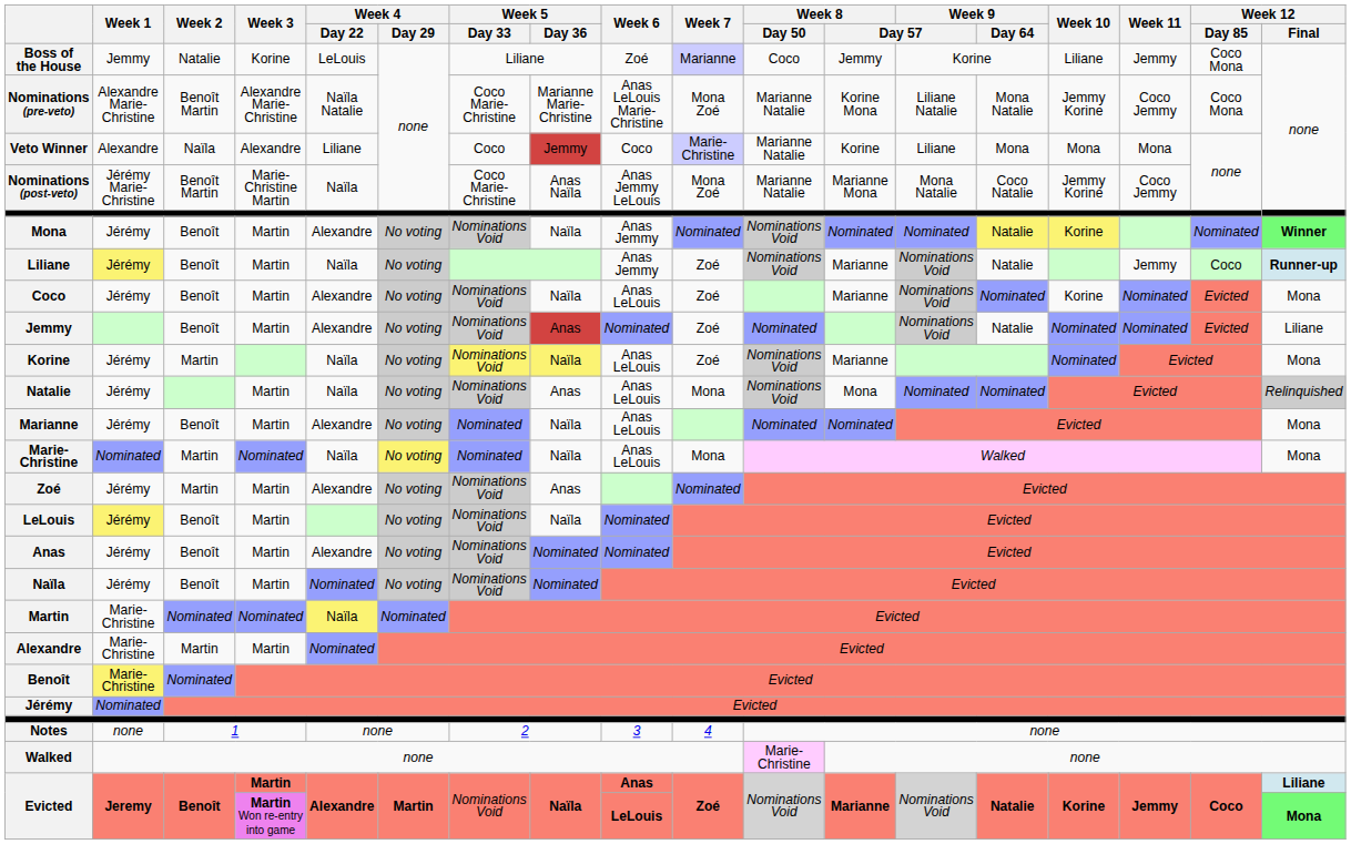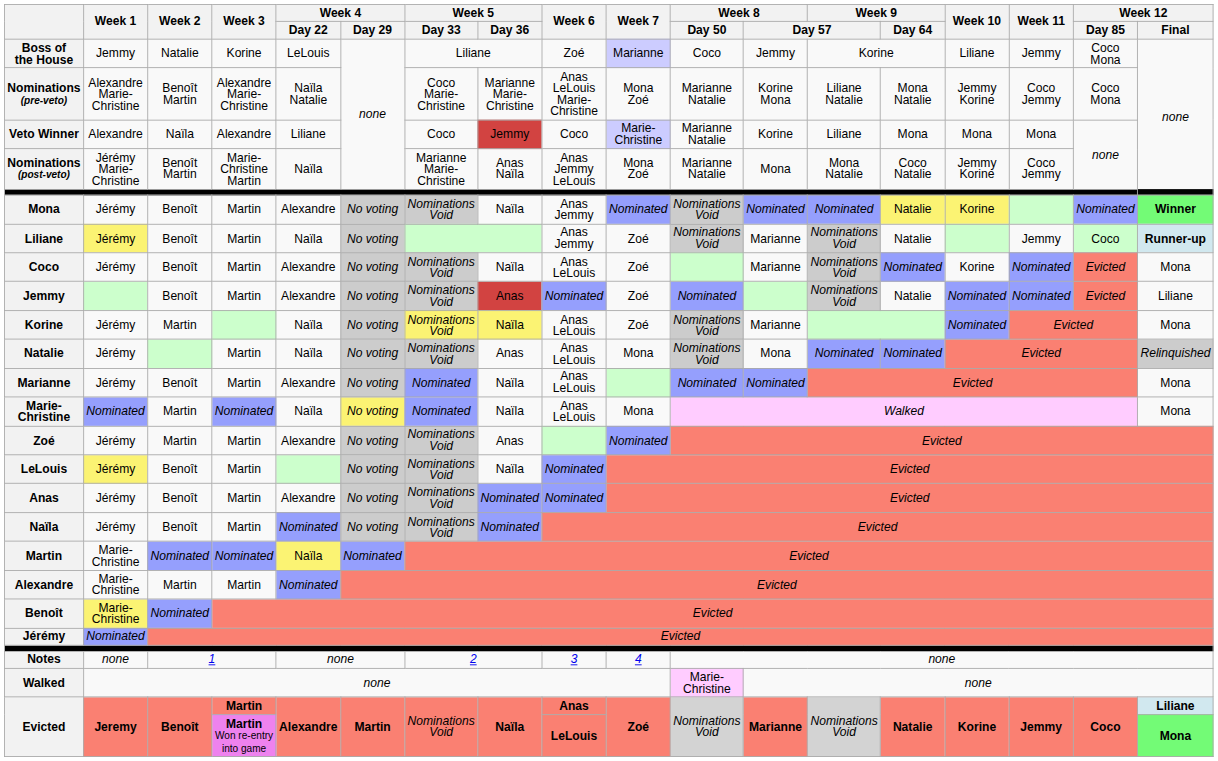 <table class="wikitable" style="text-align:center; font-size:85%; line-height:13px;">
 <tr>
 <th rowspan="2" style="width:5%"></th>
 <th rowspan="2" style="width:5%">Week 1</th>
 <th rowspan="2" style="width:5%">Week 2</th>
 <th rowspan="2" style="width:5%">Week 3</th>
 <th colspan="2" style="width:5%">Week 4</th>
 <th colspan="2" style="width:5%">Week 5</th>
 <th rowspan="2" style="width:5%">Week 6</th>
 <th rowspan="2" style="width:5%">Week 7</th>
 <th colspan="2" style="width:5%">Week 8</th>
 <th colspan="2">Week 9</th>
 <th rowspan="2" style="width:5%">Week 10</th>
 <th rowspan="2" style="width:5%">Week 11</th>
 <th colspan="2" style="width:5%">Week 12</th>
 </tr>
 <tr>
 <th>Day 22</th>
 <th>Day 29</th>
 <th>Day 33</th>
 <th>Day 36</th>
 <th>Day 50</th>
 <th colspan="2">Day 57</th>
 <th>Day 64</th>
 <th style="width:5%">Day 85</th>
 <th style="width:5%">Final</th>
 </tr>
 <tr>
 <th>Boss of<br>the House</th>
 <td>Jemmy</td>
 <td>Natalie</td>
 <td>Korine</td>
 <td>LeLouis</td>
 <td rowspan="4"><em>none</em></td>
 <td colspan="2">Liliane</td>
 <td>Zoé</td>
 <td style="background:#ccf">Marianne</td>
 <td>Coco</td>
 <td>Jemmy</td>
 <td colspan="2">Korine</td>
 <td>Liliane</td>
 <td>Jemmy</td>
 <td>Coco<br>Mona</td>
 <td rowspan="5"><em>none</em></td>
 </tr>
 <tr>
 <th>Nominations<br><small><em>(pre-veto)</em></small></th>
 <td>Alexandre<br>Marie-Christine</td>
 <td>Benoît<br>Martin</td>
 <td>Alexandre<br>Marie-Christine</td>
 <td>Naïla<br>Natalie</td>
 <td>Coco<br>Marie-Christine</td>
 <td>Marianne<br>Marie-Christine</td>
 <td>Anas<br>LeLouis<br>Marie-Christine</td>
 <td>Mona<br>Zoé</td>
 <td>Marianne<br>Natalie</td>
 <td>Korine<br>Mona</td>
 <td>Liliane<br>Natalie</td>
 <td>Mona<br>Natalie</td>
 <td>Jemmy<br>Korine</td>
 <td>Coco<br>Jemmy</td>
 <td>Coco<br>Mona</td>
 </tr>
 <tr>
 <th>Veto Winner</th>
 <td>Alexandre</td>
 <td>Naïla</td>
 <td>Alexandre</td>
 <td>Liliane</td>
 <td>Coco</td>
 <td style="background:#d24341">Jemmy</td>
 <td>Coco</td>
 <td style="background:#ccf">Marie-Christine</td>
 <td>Marianne<br>Natalie</td>
 <td>Korine</td>
 <td>Liliane</td>
 <td>Mona</td>
 <td>Mona</td>
 <td>Mona</td>
 <td rowspan="2"><em>none</em></td>
 </tr>
 <tr>
 <th>Nominations<br><small><em>(post-veto)</em></small></th>
 <td>Jérémy<br>Marie-Christine</td>
 <td>Benoît<br>Martin</td>
 <td>Marie-Christine<br>Martin</td>
 <td>Naïla</td>
-<td>Coco<br>Marie-Christine</td>
+<td>Marianne<br>Marie-Christine</td>
 <td>Anas<br>Naïla</td>
 <td>Anas<br>Jemmy<br>LeLouis</td>
 <td>Mona<br>Zoé</td>
 <td>Marianne<br>Natalie</td>
-<td>Marianne<br>Mona</td>
+<td>Mona</td>
 <td>Mona<br>Natalie</td>
 <td>Coco<br>Natalie</td>
 <td>Jemmy<br>Korine</td>
 <td>Coco<br>Jemmy</td>
 </tr>
 <tr>
 <th colspan="18" style="background:#000"></th>
 </tr>
 <tr>
 <th><strong>Mona</strong></th>
 <td>Jérémy</td>
 <td>Benoît</td>
 <td>Martin</td>
 <td>Alexandre</td>
 <td style="background:#ccc"><em>No voting</em></td>
 <td style="background:#ccc"><em>Nominations Void</em></td>
 <td>Naïla</td>
 <td>Anas<br>Jemmy</td>
 <td style="background:#959ffd"><em>Nominated</em></td>
 <td style="background:#ccc"><em>Nominations Void</em></td>
 <td style="background:#959ffd"><em>Nominated</em></td>
 <td style="background:#959ffd"><em>Nominated</em></td>
 <td style="background:#FBF373">Natalie</td>
 <td style="background:#FBF373">Korine</td>
 <td style="background:#cfc"><em><br></em></td>
 <td style="background:#959ffd"><em>Nominated</em></td>
 <td style="background:#73FB76"><strong>Winner</strong><br></td>
 </tr>
 <tr>
 <th><strong>Liliane</strong></th>
 <td style="background:#FBF373">Jérémy</td>
 <td>Benoît</td>
 <td>Martin</td>
 <td>Naïla</td>
 <td style="background:#ccc"><em>No voting</em></td>
 <td colspan="2" style="background:#cfc"><em><br></em></td>
 <td>Anas<br>Jemmy</td>
 <td>Zoé</td>
 <td style="background:#ccc"><em>Nominations Void</em></td>
 <td>Marianne</td>
 <td style="background:#ccc"><em>Nominations Void</em></td>
 <td>Natalie</td>
 <td style="background:#cfc"><em><br></em></td>
 <td>Jemmy</td>
 <td style="background:#cfc">Coco</td>
 <td style="background:#D1E8EF"><strong>Runner-up</strong><br></td>
 </tr>
 <tr>
 <th><strong>Coco</strong></th>
 <td>Jérémy</td>
 <td>Benoît</td>
 <td>Martin</td>
 <td>Alexandre</td>
 <td style="background:#ccc"><em>No voting</em></td>
 <td style="background:#ccc"><em>Nominations Void</em></td>
 <td>Naïla</td>
 <td>Anas<br>LeLouis</td>
 <td>Zoé</td>
 <td style="background:#cfc"><em><br></em></td>
 <td>Marianne</td>
 <td style="background:#ccc"><em>Nominations Void</em></td>
 <td style="background:#959ffd"><em>Nominated</em></td>
 <td>Korine</td>
 <td style="background:#959ffd"><em>Nominated</em></td>
 <td style="background:salmon"><em>Evicted</em><br></td>
 <td>Mona</td>
 </tr>
 <tr>
 <th><strong>Jemmy</strong></th>
 <td style="background:#cfc"><em><br></em></td>
 <td>Benoît</td>
 <td>Martin</td>
 <td>Alexandre</td>
 <td style="background:#ccc"><em>No voting</em></td>
 <td style="background:#ccc"><em>Nominations Void</em></td>
 <td style="background:#d24341">Anas</td>
 <td style="background:#959ffd"><em>Nominated</em></td>
 <td>Zoé</td>
 <td style="background:#959ffd"><em>Nominated</em></td>
 <td style="background:#cfc"><em><br></em></td>
 <td style="background:#ccc"><em>Nominations Void</em></td>
 <td>Natalie</td>
 <td style="background:#959ffd"><em>Nominated</em></td>
 <td style="background:#959ffd"><em>Nominated</em></td>
 <td style="background:salmon"><em>Evicted</em><br></td>
 <td>Liliane</td>
 </tr>
 <tr>
 <th><strong>Korine</strong></th>
 <td>Jérémy</td>
 <td>Martin</td>
 <td style="background:#cfc"><em><br></em></td>
 <td>Naïla</td>
 <td style="background:#ccc"><em>No voting</em></td>
 <td style="background:#FBF373"><em>Nominations Void</em></td>
 <td style="background:#FBF373">Naïla</td>
 <td>Anas<br>LeLouis</td>
 <td>Zoé</td>
 <td style="background:#ccc"><em>Nominations Void</em></td>
 <td>Marianne</td>
 <td colspan="2" style="background:#cfc"><em><br></em></td>
 <td style="background:#959ffd"><em>Nominated</em></td>
 <td colspan="2" style="background:salmon"><em>Evicted</em><br></td>
 <td>Mona</td>
 </tr>
 <tr>
 <th><strong>Natalie</strong></th>
 <td>Jérémy</td>
 <td style="background:#cfc"><em><br></em></td>
 <td>Martin</td>
 <td>Naïla</td>
 <td style="background:#ccc"><em>No voting</em></td>
 <td style="background:#ccc"><em>Nominations Void</em></td>
 <td>Anas</td>
 <td>Anas<br>LeLouis</td>
 <td>Mona</td>
 <td style="background:#ccc"><em>Nominations Void</em></td>
 <td>Mona</td>
 <td style="background:#959ffd"><em>Nominated</em></td>
 <td style="background:#959ffd"><em>Nominated</em></td>
 <td colspan="3" style="background:salmon"><em>Evicted</em><br></td>
 <td style="background:#ccc"><em>Relinquished</em></td>
 </tr>
 <tr>
 <th><strong>Marianne</strong></th>
 <td>Jérémy</td>
 <td>Benoît</td>
 <td>Martin</td>
 <td>Alexandre</td>
 <td style="background:#ccc"><em>No voting</em></td>
 <td style="background:#959ffd"><em>Nominated</em></td>
 <td>Naïla</td>
 <td>Anas<br>LeLouis</td>
 <td style="background:#cfc"><em><br></em></td>
 <td style="background:#959ffd"><em>Nominated</em></td>
 <td style="background:#959ffd"><em>Nominated</em></td>
 <td colspan="5" style="background:salmon"><em>Evicted</em><br></td>
 <td>Mona</td>
 </tr>
 <tr>
 <th><strong>Marie-Christine</strong></th>
 <td style="background:#959ffd"><em>Nominated</em></td>
 <td>Martin</td>
 <td style="background:#959ffd"><em>Nominated</em></td>
 <td>Naïla</td>
 <td style="background:#FBF373"><em>No voting</em></td>
 <td style="background:#959ffd"><em>Nominated</em></td>
 <td>Naïla</td>
 <td>Anas<br>LeLouis</td>
 <td>Mona</td>
 <td colspan="7" style="background:#fcf"><em>Walked</em><br></td>
 <td>Mona</td>
 </tr>
 <tr>
 <th><strong>Zoé</strong></th>
 <td>Jérémy</td>
 <td>Martin</td>
 <td>Martin</td>
 <td>Alexandre</td>
 <td style="background:#ccc"><em>No voting</em></td>
 <td style="background:#ccc"><em>Nominations Void</em></td>
 <td>Anas</td>
 <td style="background:#cfc"><em><br></em></td>
 <td style="background:#959ffd"><em>Nominated</em></td>
 <td colspan="8" style="background:salmon"><em>Evicted</em><br></td>
 </tr>
 <tr>
 <th><strong>LeLouis</strong></th>
 <td style="background:#FBF373">Jérémy</td>
 <td>Benoît</td>
 <td>Martin</td>
 <td style="background:#cfc"><em><br></em></td>
 <td style="background:#ccc"><em>No voting</em></td>
 <td style="background:#ccc"><em>Nominations Void</em></td>
 <td>Naïla</td>
 <td style="background:#959ffd"><em>Nominated</em></td>
 <td colspan="9" style="background:salmon"><em>Evicted</em><br></td>
 </tr>
 <tr>
 <th><strong>Anas</strong></th>
 <td>Jérémy</td>
 <td>Benoît</td>
 <td>Martin</td>
 <td>Alexandre</td>
 <td style="background:#ccc"><em>No voting</em></td>
 <td style="background:#ccc"><em>Nominations Void</em></td>
 <td style="background:#959ffd"><em>Nominated</em></td>
 <td style="background:#959ffd"><em>Nominated</em></td>
 <td colspan="9" style="background:salmon"><em>Evicted</em><br></td>
 </tr>
 <tr>
 <th><strong>Naïla</strong></th>
 <td>Jérémy</td>
 <td>Benoît</td>
 <td>Martin</td>
 <td style="background:#959ffd"><em>Nominated</em></td>
 <td style="background:#ccc"><em>No voting</em></td>
 <td style="background:#ccc"><em>Nominations Void</em></td>
 <td style="background:#959ffd"><em>Nominated</em></td>
 <td colspan="10" style="background:salmon"><em>Evicted</em><br></td>
 </tr>
 <tr>
 <th><strong>Martin</strong></th>
 <td>Marie-Christine</td>
 <td style="background:#959ffd"><em>Nominated</em></td>
 <td style="background:#959ffd"><em>Nominated</em></td>
 <td style="background:#FBF373">Naïla</td>
 <td style="background:#959ffd"><em>Nominated</em></td>
 <td colspan="12" style="background:salmon"><em>Evicted</em><br></td>
 </tr>
 <tr>
 <th><strong>Alexandre</strong></th>
 <td>Marie-Christine</td>
 <td>Martin</td>
 <td>Martin</td>
 <td style="background:#959ffd"><em>Nominated</em></td>
 <td colspan="13" style="background:salmon"><em>Evicted</em><br></td>
 </tr>
 <tr>
 <th><strong>Benoît</strong></th>
 <td style="background:#FBF373">Marie-Christine</td>
 <td style="background:#959ffd"><em>Nominated</em></td>
 <td colspan="15" style="background:salmon"><em>Evicted</em><br></td>
 </tr>
 <tr>
 <th><strong>Jérémy</strong></th>
 <td style="background:#959ffd"><em>Nominated</em></td>
 <td colspan="16" style="background:salmon"><em>Evicted</em><br></td>
 </tr>
 <tr>
 <th colspan="18" style="background:#000"></th>
 </tr>
 <tr>
 <th>Notes</th>
 <td><em>none</em></td>
 <td colspan="2"><em><a href='#'>1</a></em></td>
 <td colspan="2"><em>none</em></td>
 <td colspan="2"><em><a href='#'>2</a></em></td>
 <td><em><a href='#'>3</a></em></td>
 <td><em><a href='#'>4</a></em></td>
 <td colspan="8"><em>none</em></td>
 </tr>
 <tr>
 <th>Walked</th>
 <td colspan="9"><em>none</em></td>
 <td style="background:#fcf">Marie-Christine</td>
 <td colspan="7"><em>none</em></td>
 </tr>
 <tr>
 <th rowspan="2">Evicted</th>
 <td rowspan="2" style="background:salmon"><strong>Jeremy</strong><br></td>
 <td rowspan="2" style="background:salmon"><strong>Benoît</strong><br></td>
 <td style="background:salmon"><strong>Martin</strong><br></td>
 <td rowspan="2" style="background:salmon"><strong>Alexandre</strong><br></td>
 <td rowspan="2" style="background:salmon"><strong>Martin</strong><br></td>
 <td rowspan="2" style="background:salmon"><em>Nominations Void</em></td>
 <td rowspan="2" style="background:salmon"><strong>Naïla</strong><br></td>
 <td style="background:salmon"><strong>Anas</strong><br></td>
 <td rowspan="2" style="background:salmon"><strong>Zoé</strong><br></td>
 <td rowspan="2" style="background:lightgrey"><em>Nominations Void</em></td>
 <td rowspan="2" style="background:salmon"><strong>Marianne</strong><br></td>
 <td rowspan="2" style="background:lightgrey"><em>Nominations Void</em></td>
 <td rowspan="2" style="background:salmon"><strong>Natalie</strong><br></td>
 <td rowspan="2" style="background:salmon"><strong>Korine</strong><br></td>
 <td rowspan="2" style="background:salmon"><strong>Jemmy</strong><br></td>
 <td rowspan="2" style="background:salmon"><strong>Coco</strong><br></td>
 <td style="background:#D1E8EF"><strong>Liliane</strong><br></td>
 </tr>
 <tr>
 <td style="background:violet"><strong>Martin</strong><br><small>Won re-entry into game</small></td>
 <td style="background:salmon"><strong>LeLouis</strong><br></td>
 <td style="background:#73FB76"><strong>Mona</strong><br></td>
 </tr>
 </table>
